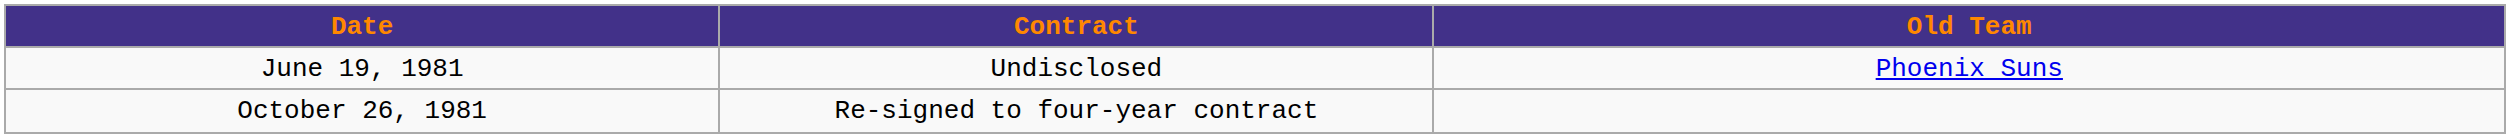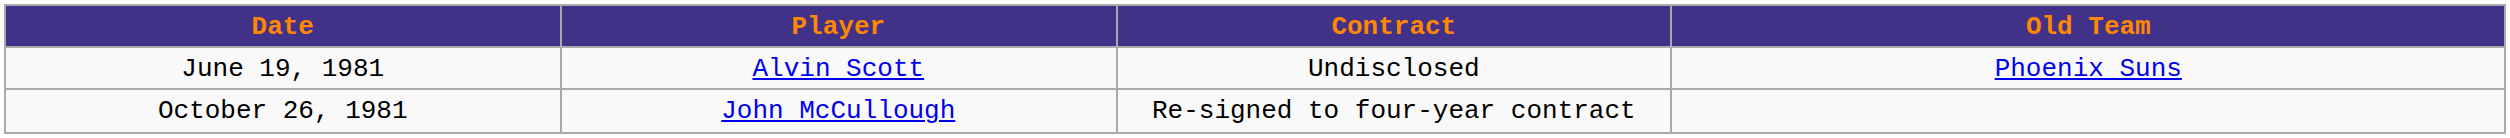 <table class="wikitable">
 <tr>
 <th style="background:#423189; color:#FF8800" width="10%">Date</th>
+<th style="background:#423189; color:#FF8800" width="10%">Player</th>
 <th style="background:#423189; color:#FF8800" width="10%">Contract</th>
 <th style="background:#423189; color:#FF8800" width="15%">Old Team</th>
 </tr>
 <tr style="text-align: center">
 <td>June 19, 1981</td>
+<td><a href='#'>Alvin Scott</a></td>
 <td>Undisclosed</td>
 <td><a href='#'>Phoenix Suns</a></td>
 </tr>
 <tr style="text-align: center">
 <td>October 26, 1981</td>
+<td><a href='#'>John McCullough</a></td>
 <td>Re-signed to four-year contract</td>
 <td></td>
 </tr>
 </table>
